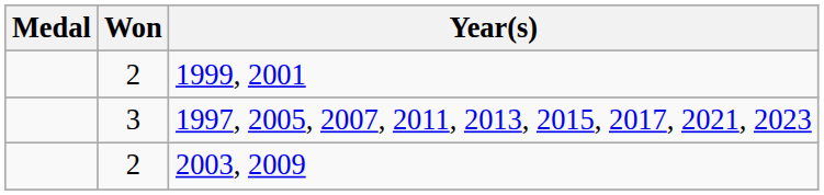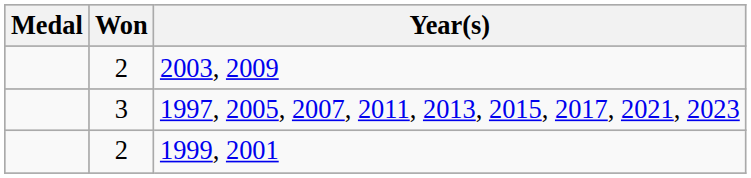 <table class="wikitable" style="text-align: center">
 <tr>
 <th>Medal</th>
 <th>Won</th>
 <th>Year(s)</th>
 </tr>
 <tr>
 <td></td>
 <td>2</td>
-<td align="left"><a href='#'>1999</a>, <a href='#'>2001</a></td>
+<td align="left"><a href='#'>2003</a>, <a href='#'>2009</a></td>
 </tr>
 <tr>
 <td></td>
 <td>3</td>
 <td align="left"><a href='#'>1997</a>, <a href='#'>2005</a>, <a href='#'>2007</a>, <a href='#'>2011</a>, <a href='#'>2013</a>, <a href='#'>2015</a>, <a href='#'>2017</a>, <a href='#'>2021</a>, <a href='#'>2023</a></td>
 </tr>
 <tr>
 <td></td>
 <td>2</td>
-<td align="left"><a href='#'>2003</a>, <a href='#'>2009</a></td>
+<td align="left"><a href='#'>1999</a>, <a href='#'>2001</a></td>
 </tr>
 </table>
